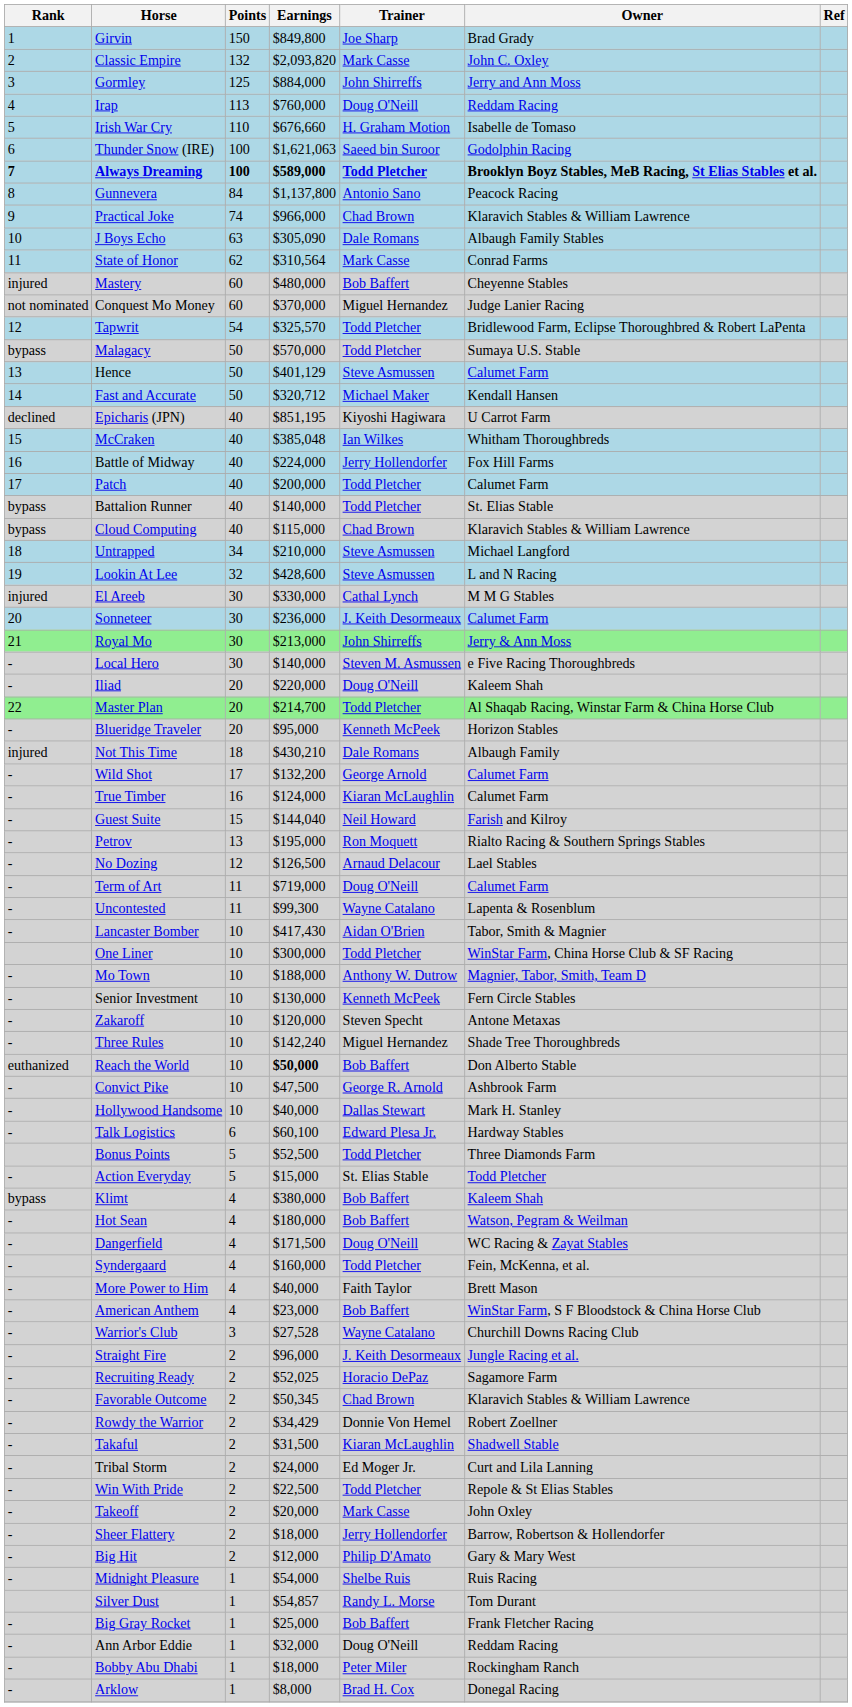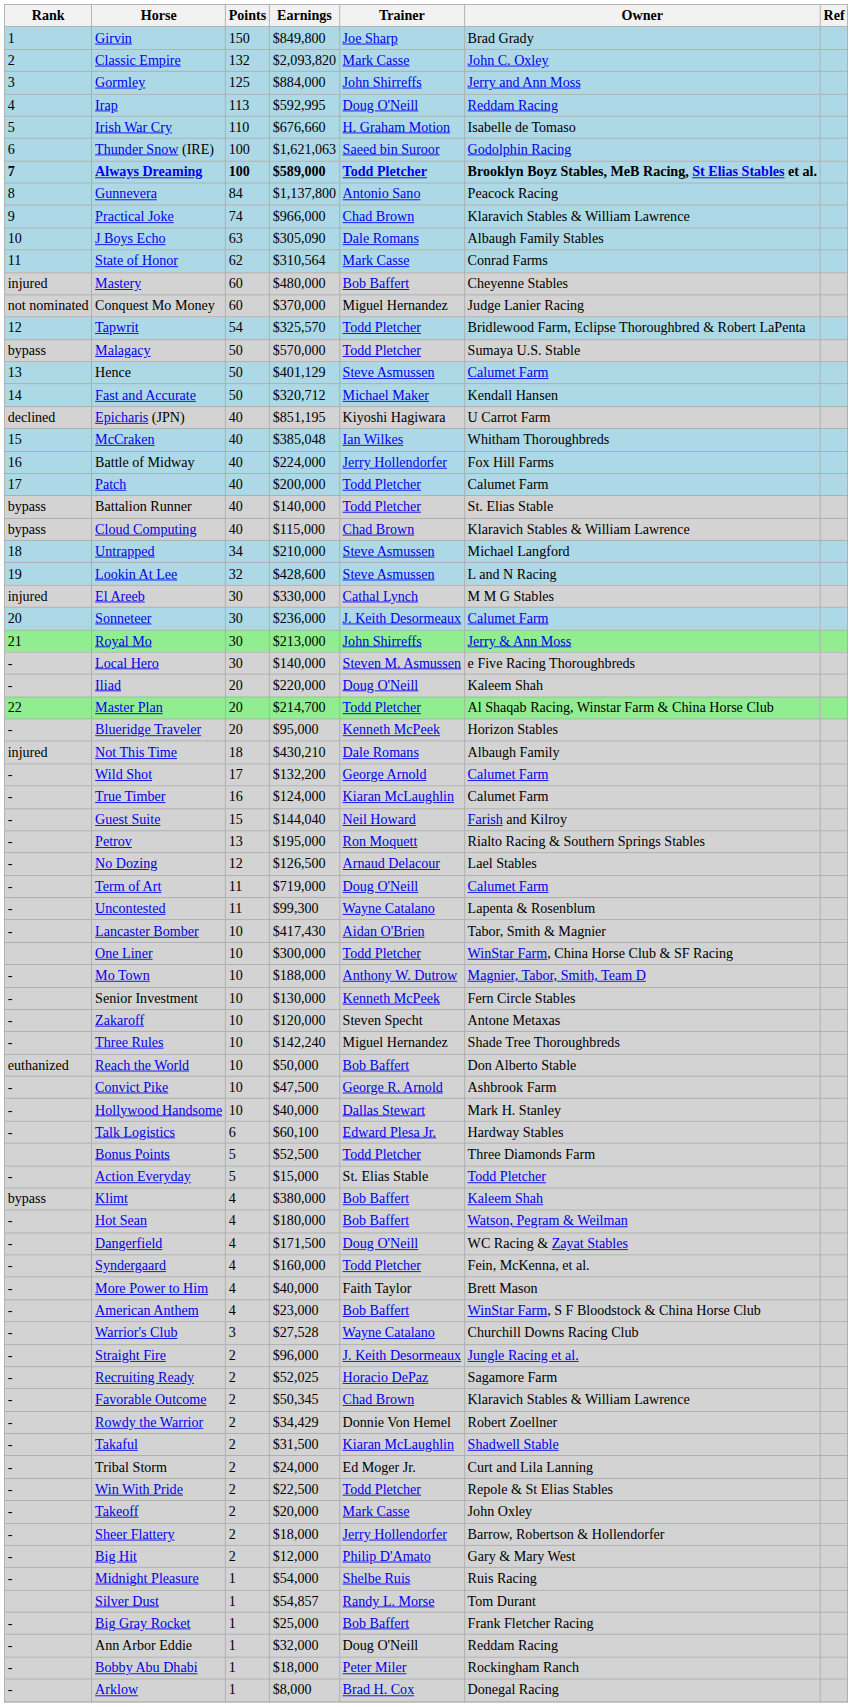 <table class="wikitable">
 <tr>
 <th>Rank</th>
 <th>Horse</th>
 <th>Points</th>
 <th>Earnings</th>
 <th>Trainer</th>
 <th>Owner</th>
 <th>Ref</th>
 </tr>
 <tr bgcolor="lightblue">
 <td>1</td>
 <td><a href='#'>Girvin</a></td>
 <td>150</td>
 <td>$849,800</td>
 <td><a href='#'>Joe Sharp</a></td>
 <td>Brad Grady</td>
 <td></td>
 </tr>
 <tr bgcolor="lightblue">
 <td>2</td>
 <td><a href='#'>Classic Empire</a></td>
 <td>132</td>
 <td>$2,093,820</td>
 <td><a href='#'>Mark Casse</a></td>
 <td><a href='#'>John C. Oxley</a></td>
 <td></td>
 </tr>
 <tr bgcolor="lightblue">
 <td>3</td>
 <td><a href='#'>Gormley</a></td>
 <td>125</td>
 <td>$884,000</td>
 <td><a href='#'>John Shirreffs</a></td>
 <td><a href='#'>Jerry and Ann Moss</a></td>
 <td></td>
 </tr>
 <tr bgcolor="lightblue">
 <td>4</td>
 <td><a href='#'>Irap</a></td>
 <td>113</td>
-<td>$760,000</td>
+<td>$592,995</td>
 <td><a href='#'>Doug O'Neill</a></td>
 <td><a href='#'>Reddam Racing</a></td>
 <td></td>
 </tr>
 <tr bgcolor="lightblue">
 <td>5</td>
 <td><a href='#'>Irish War Cry</a></td>
 <td>110</td>
 <td>$676,660</td>
 <td><a href='#'>H. Graham Motion</a></td>
 <td>Isabelle de Tomaso</td>
 <td></td>
 </tr>
 <tr bgcolor="lightblue">
 <td>6</td>
 <td><a href='#'>Thunder Snow</a> (IRE)</td>
 <td>100</td>
 <td>$1,621,063</td>
 <td><a href='#'>Saeed bin Suroor</a></td>
 <td><a href='#'>Godolphin Racing</a></td>
 <td></td>
 </tr>
 <tr bgcolor="lightblue">
 <td><strong>7</strong></td>
 <td><strong><a href='#'>Always Dreaming</a></strong></td>
 <td><strong>100</strong></td>
 <td><strong>$589,000</strong></td>
 <td><strong><a href='#'>Todd Pletcher</a></strong></td>
 <td><strong>Brooklyn Boyz Stables, MeB Racing, <a href='#'>St Elias Stables</a> et al.</strong></td>
 <td></td>
 </tr>
 <tr bgcolor="lightblue">
 <td>8</td>
 <td><a href='#'>Gunnevera</a></td>
 <td>84</td>
 <td>$1,137,800</td>
 <td><a href='#'>Antonio Sano</a></td>
 <td>Peacock Racing</td>
 <td></td>
 </tr>
 <tr bgcolor="lightblue">
 <td>9</td>
 <td><a href='#'>Practical Joke</a></td>
 <td>74</td>
 <td>$966,000</td>
 <td><a href='#'>Chad Brown</a></td>
 <td>Klaravich Stables & William Lawrence</td>
 <td></td>
 </tr>
 <tr bgcolor="lightblue">
 <td>10</td>
 <td><a href='#'>J Boys Echo</a></td>
 <td>63</td>
 <td>$305,090</td>
 <td><a href='#'>Dale Romans</a></td>
 <td>Albaugh Family Stables</td>
 <td></td>
 </tr>
 <tr bgcolor="lightblue">
 <td>11</td>
 <td><a href='#'>State of Honor</a></td>
 <td>62</td>
 <td>$310,564</td>
 <td><a href='#'>Mark Casse</a></td>
 <td>Conrad Farms</td>
 <td></td>
 </tr>
 <tr bgcolor="lightgray">
 <td>injured</td>
 <td><a href='#'>Mastery</a></td>
 <td>60</td>
 <td>$480,000</td>
 <td><a href='#'>Bob Baffert</a></td>
 <td>Cheyenne Stables</td>
 <td></td>
 </tr>
 <tr bgcolor="lightgray">
 <td>not nominated</td>
 <td>Conquest Mo Money</td>
 <td>60</td>
 <td>$370,000</td>
 <td>Miguel Hernandez</td>
 <td>Judge Lanier Racing</td>
 <td></td>
 </tr>
 <tr bgcolor="lightblue">
 <td>12</td>
 <td><a href='#'>Tapwrit</a></td>
 <td>54</td>
 <td>$325,570</td>
 <td><a href='#'>Todd Pletcher</a></td>
 <td>Bridlewood Farm, Eclipse Thoroughbred & Robert LaPenta</td>
 <td></td>
 </tr>
 <tr bgcolor="lightgray">
 <td>bypass</td>
 <td><a href='#'>Malagacy</a></td>
 <td>50</td>
 <td>$570,000</td>
 <td><a href='#'>Todd Pletcher</a></td>
 <td>Sumaya U.S. Stable</td>
 <td></td>
 </tr>
 <tr bgcolor="lightblue">
 <td>13</td>
 <td>Hence</td>
 <td>50</td>
 <td>$401,129</td>
 <td><a href='#'>Steve Asmussen</a></td>
 <td><a href='#'>Calumet Farm</a></td>
 <td></td>
 </tr>
 <tr bgcolor="lightblue">
 <td>14</td>
 <td><a href='#'>Fast and Accurate</a></td>
 <td>50</td>
 <td>$320,712</td>
 <td><a href='#'>Michael Maker</a></td>
 <td>Kendall Hansen</td>
 <td></td>
 </tr>
 <tr bgcolor="lightgray">
 <td>declined</td>
 <td><a href='#'>Epicharis</a> (JPN)</td>
 <td>40</td>
 <td>$851,195</td>
 <td>Kiyoshi Hagiwara</td>
 <td>U Carrot Farm</td>
 <td></td>
 </tr>
 <tr bgcolor="lightblue">
 <td>15</td>
 <td><a href='#'>McCraken</a></td>
 <td>40</td>
 <td>$385,048</td>
 <td><a href='#'>Ian Wilkes</a></td>
 <td>Whitham Thoroughbreds</td>
 <td></td>
 </tr>
 <tr bgcolor="lightblue">
 <td>16</td>
 <td>Battle of Midway</td>
 <td>40</td>
 <td>$224,000</td>
 <td><a href='#'>Jerry Hollendorfer</a></td>
 <td>Fox Hill Farms</td>
 <td></td>
 </tr>
 <tr bgcolor="lightblue">
 <td>17</td>
 <td><a href='#'>Patch</a></td>
 <td>40</td>
 <td>$200,000</td>
 <td><a href='#'>Todd Pletcher</a></td>
 <td>Calumet Farm</td>
 <td></td>
 </tr>
 <tr bgcolor="lightgray">
 <td>bypass</td>
 <td>Battalion Runner</td>
 <td>40</td>
 <td>$140,000</td>
 <td><a href='#'>Todd Pletcher</a></td>
 <td>St. Elias Stable</td>
 <td></td>
 </tr>
 <tr bgcolor="lightgray">
 <td>bypass</td>
 <td><a href='#'>Cloud Computing</a></td>
 <td>40</td>
 <td>$115,000</td>
 <td><a href='#'>Chad Brown</a></td>
 <td>Klaravich Stables & William Lawrence</td>
 <td></td>
 </tr>
 <tr bgcolor="lightblue">
 <td>18</td>
 <td><a href='#'>Untrapped</a></td>
 <td>34</td>
 <td>$210,000</td>
 <td><a href='#'>Steve Asmussen</a></td>
 <td>Michael Langford</td>
 <td></td>
 </tr>
 <tr bgcolor="lightblue">
 <td>19</td>
 <td><a href='#'>Lookin At Lee</a></td>
 <td>32</td>
 <td>$428,600</td>
 <td><a href='#'>Steve Asmussen</a></td>
 <td>L and N Racing</td>
 <td></td>
 </tr>
 <tr bgcolor="lightgray">
 <td>injured</td>
 <td><a href='#'>El Areeb</a></td>
 <td>30</td>
 <td>$330,000</td>
 <td><a href='#'>Cathal Lynch</a></td>
 <td>M M G Stables</td>
 <td></td>
 </tr>
 <tr bgcolor="lightblue">
 <td>20</td>
 <td><a href='#'>Sonneteer</a></td>
 <td>30</td>
 <td>$236,000</td>
 <td><a href='#'>J. Keith Desormeaux</a></td>
 <td><a href='#'>Calumet Farm</a></td>
 <td></td>
 </tr>
 <tr bgcolor="lightgreen">
 <td>21</td>
 <td><a href='#'>Royal Mo</a></td>
 <td>30</td>
 <td>$213,000</td>
 <td><a href='#'>John Shirreffs</a></td>
 <td><a href='#'>Jerry & Ann Moss</a></td>
 <td></td>
 </tr>
 <tr bgcolor="lightgray">
 <td>-</td>
 <td><a href='#'>Local Hero</a></td>
 <td>30</td>
 <td>$140,000</td>
 <td><a href='#'>Steven M. Asmussen</a></td>
 <td>e Five Racing Thoroughbreds</td>
 <td></td>
 </tr>
 <tr bgcolor="lightgray">
 <td>-</td>
 <td><a href='#'>Iliad</a></td>
 <td>20</td>
 <td>$220,000</td>
 <td><a href='#'>Doug O'Neill</a></td>
 <td>Kaleem Shah</td>
 <td></td>
 </tr>
 <tr bgcolor="lightgreen">
 <td>22</td>
 <td><a href='#'>Master Plan</a></td>
 <td>20</td>
 <td>$214,700</td>
 <td><a href='#'>Todd Pletcher</a></td>
 <td>Al Shaqab Racing, Winstar Farm & China Horse Club</td>
 <td></td>
 </tr>
 <tr bgcolor="lightgray">
 <td>-</td>
 <td><a href='#'>Blueridge Traveler</a></td>
 <td>20</td>
 <td>$95,000</td>
 <td><a href='#'>Kenneth McPeek</a></td>
 <td>Horizon Stables</td>
 <td></td>
 </tr>
 <tr bgcolor="lightgray">
 <td>injured</td>
 <td><a href='#'>Not This Time</a></td>
 <td>18</td>
 <td>$430,210</td>
 <td><a href='#'>Dale Romans</a></td>
 <td>Albaugh Family</td>
 <td></td>
 </tr>
 <tr bgcolor="lightgray">
 <td>-</td>
 <td><a href='#'>Wild Shot</a></td>
 <td>17</td>
 <td>$132,200</td>
 <td><a href='#'>George Arnold</a></td>
 <td><a href='#'>Calumet Farm</a></td>
 <td></td>
 </tr>
 <tr bgcolor="lightgray">
 <td>-</td>
 <td><a href='#'>True Timber</a></td>
 <td>16</td>
 <td>$124,000</td>
 <td><a href='#'>Kiaran McLaughlin</a></td>
 <td>Calumet Farm</td>
 <td></td>
 </tr>
 <tr bgcolor="lightgray">
 <td>-</td>
 <td><a href='#'>Guest Suite</a></td>
 <td>15</td>
 <td>$144,040</td>
 <td><a href='#'>Neil Howard</a></td>
 <td><a href='#'>Farish</a> and Kilroy</td>
 <td></td>
 </tr>
 <tr bgcolor="lightgray">
 <td>-</td>
 <td><a href='#'>Petrov</a></td>
 <td>13</td>
 <td>$195,000</td>
 <td><a href='#'>Ron Moquett</a></td>
 <td>Rialto Racing & Southern Springs Stables</td>
 <td></td>
 </tr>
 <tr bgcolor="lightgray">
 <td>-</td>
 <td><a href='#'>No Dozing</a></td>
 <td>12</td>
 <td>$126,500</td>
 <td><a href='#'>Arnaud Delacour</a></td>
 <td>Lael Stables</td>
 <td></td>
 </tr>
 <tr bgcolor="lightgray">
 <td>-</td>
 <td><a href='#'>Term of Art</a></td>
 <td>11</td>
 <td>$719,000</td>
 <td><a href='#'>Doug O'Neill</a></td>
 <td><a href='#'>Calumet Farm</a></td>
 <td></td>
 </tr>
 <tr bgcolor="lightgray">
 <td>-</td>
 <td><a href='#'>Uncontested</a></td>
 <td>11</td>
 <td>$99,300</td>
 <td><a href='#'>Wayne Catalano</a></td>
 <td>Lapenta & Rosenblum</td>
 <td></td>
 </tr>
 <tr bgcolor="lightgray">
 <td>-</td>
 <td><a href='#'>Lancaster Bomber</a></td>
 <td>10</td>
 <td>$417,430</td>
 <td><a href='#'>Aidan O'Brien</a></td>
 <td>Tabor, Smith & Magnier</td>
 <td></td>
 </tr>
 <tr bgcolor="lightgray">
 <td></td>
 <td><a href='#'>One Liner</a></td>
 <td>10</td>
 <td>$300,000</td>
 <td><a href='#'>Todd Pletcher</a></td>
 <td><a href='#'>WinStar Farm</a>, China Horse Club & SF Racing</td>
 <td></td>
 </tr>
 <tr bgcolor="lightgray">
 <td>-</td>
 <td><a href='#'>Mo Town</a></td>
 <td>10</td>
 <td>$188,000</td>
 <td><a href='#'>Anthony W. Dutrow</a></td>
 <td><a href='#'>Magnier, Tabor, Smith, Team D</a></td>
 <td></td>
 </tr>
 <tr bgcolor="lightgray">
 <td>-</td>
 <td>Senior Investment</td>
 <td>10</td>
 <td>$130,000</td>
 <td><a href='#'>Kenneth McPeek</a></td>
 <td>Fern Circle Stables</td>
 <td></td>
 </tr>
 <tr bgcolor="lightgray">
 <td>-</td>
 <td><a href='#'>Zakaroff</a></td>
 <td>10</td>
 <td>$120,000</td>
 <td>Steven Specht</td>
 <td>Antone Metaxas</td>
 <td></td>
 </tr>
 <tr bgcolor="lightgray">
 <td>-</td>
 <td><a href='#'>Three Rules</a></td>
 <td>10</td>
 <td>$142,240</td>
 <td>Miguel Hernandez</td>
 <td>Shade Tree Thoroughbreds</td>
 <td></td>
 </tr>
 <tr bgcolor="lightgray">
 <td>euthanized</td>
 <td><a href='#'>Reach the World</a></td>
 <td>10</td>
-<td><strong>$50,000</strong></td>
+<td>$50,000</td>
 <td><a href='#'>Bob Baffert</a></td>
 <td>Don Alberto Stable</td>
 <td></td>
 </tr>
 <tr bgcolor="lightgray">
 <td>-</td>
 <td><a href='#'>Convict Pike</a></td>
 <td>10</td>
 <td>$47,500</td>
 <td><a href='#'>George R. Arnold</a></td>
 <td>Ashbrook Farm</td>
 <td></td>
 </tr>
 <tr bgcolor="lightgray">
 <td>-</td>
 <td><a href='#'>Hollywood Handsome</a></td>
 <td>10</td>
 <td>$40,000</td>
 <td><a href='#'>Dallas Stewart</a></td>
 <td>Mark H. Stanley</td>
 <td></td>
 </tr>
 <tr bgcolor="lightgray">
 <td>-</td>
 <td><a href='#'>Talk Logistics</a></td>
 <td>6</td>
 <td>$60,100</td>
 <td><a href='#'>Edward Plesa Jr.</a></td>
 <td>Hardway Stables</td>
 <td></td>
 </tr>
 <tr bgcolor="lightgray">
 <td></td>
 <td><a href='#'>Bonus Points</a></td>
 <td>5</td>
 <td>$52,500</td>
 <td><a href='#'>Todd Pletcher</a></td>
 <td>Three Diamonds Farm</td>
 <td></td>
 </tr>
 <tr bgcolor="lightgray">
 <td>-</td>
 <td><a href='#'>Action Everyday</a></td>
 <td>5</td>
 <td>$15,000</td>
 <td>St. Elias Stable</td>
 <td><a href='#'>Todd Pletcher</a></td>
 <td></td>
 </tr>
 <tr bgcolor="lightgray">
 <td>bypass</td>
 <td><a href='#'>Klimt</a></td>
 <td>4</td>
 <td>$380,000</td>
 <td><a href='#'>Bob Baffert</a></td>
 <td><a href='#'>Kaleem Shah</a></td>
 <td></td>
 </tr>
 <tr bgcolor="lightgray">
 <td>-</td>
 <td><a href='#'>Hot Sean</a></td>
 <td>4</td>
 <td>$180,000</td>
 <td><a href='#'>Bob Baffert</a></td>
 <td><a href='#'>Watson, Pegram & Weilman</a></td>
 <td></td>
 </tr>
 <tr bgcolor="lightgray">
 <td>-</td>
 <td><a href='#'>Dangerfield</a></td>
 <td>4</td>
 <td>$171,500</td>
 <td><a href='#'>Doug O'Neill</a></td>
 <td>WC Racing & <a href='#'>Zayat Stables</a></td>
 <td></td>
 </tr>
 <tr bgcolor="lightgray">
 <td>-</td>
 <td><a href='#'>Syndergaard</a></td>
 <td>4</td>
 <td>$160,000</td>
 <td><a href='#'>Todd Pletcher</a></td>
 <td>Fein, McKenna, et al.</td>
 <td></td>
 </tr>
 <tr bgcolor="lightgray">
 <td>-</td>
 <td><a href='#'>More Power to Him</a></td>
 <td>4</td>
 <td>$40,000</td>
 <td>Faith Taylor</td>
 <td>Brett Mason</td>
 <td></td>
 </tr>
 <tr bgcolor="lightgray">
 <td>-</td>
 <td><a href='#'>American Anthem</a></td>
 <td>4</td>
 <td>$23,000</td>
 <td><a href='#'>Bob Baffert</a></td>
 <td><a href='#'>WinStar Farm</a>, S F Bloodstock & China Horse Club</td>
 <td></td>
 </tr>
 <tr bgcolor="lightgray">
 <td>-</td>
 <td><a href='#'>Warrior's Club</a></td>
 <td>3</td>
 <td>$27,528</td>
 <td><a href='#'>Wayne Catalano</a></td>
 <td>Churchill Downs Racing Club</td>
 <td></td>
 </tr>
 <tr bgcolor="lightgray">
 <td>-</td>
 <td><a href='#'>Straight Fire</a></td>
 <td>2</td>
 <td>$96,000</td>
 <td><a href='#'>J. Keith Desormeaux</a></td>
 <td><a href='#'>Jungle Racing et al.</a></td>
 <td></td>
 </tr>
 <tr bgcolor="lightgray">
 <td>-</td>
 <td><a href='#'>Recruiting Ready</a></td>
 <td>2</td>
 <td>$52,025</td>
 <td><a href='#'>Horacio DePaz</a></td>
 <td>Sagamore Farm</td>
 <td></td>
 </tr>
 <tr bgcolor="lightgray">
 <td>-</td>
 <td><a href='#'>Favorable Outcome</a></td>
 <td>2</td>
 <td>$50,345</td>
 <td><a href='#'>Chad Brown</a></td>
 <td>Klaravich Stables & William Lawrence</td>
 <td></td>
 </tr>
 <tr bgcolor="lightgray">
 <td>-</td>
 <td><a href='#'>Rowdy the Warrior</a></td>
 <td>2</td>
 <td>$34,429</td>
 <td>Donnie Von Hemel</td>
 <td>Robert Zoellner</td>
 <td></td>
 </tr>
 <tr bgcolor="lightgray">
 <td>-</td>
 <td><a href='#'>Takaful</a></td>
 <td>2</td>
 <td>$31,500</td>
 <td><a href='#'>Kiaran McLaughlin</a></td>
 <td><a href='#'>Shadwell Stable</a></td>
 <td></td>
 </tr>
 <tr bgcolor="lightgray">
 <td>-</td>
 <td>Tribal Storm</td>
 <td>2</td>
 <td>$24,000</td>
 <td>Ed Moger Jr.</td>
 <td>Curt and Lila Lanning</td>
 <td></td>
 </tr>
 <tr bgcolor="lightgray">
 <td>-</td>
 <td><a href='#'>Win With Pride</a></td>
 <td>2</td>
 <td>$22,500</td>
 <td><a href='#'>Todd Pletcher</a></td>
 <td>Repole & St Elias Stables</td>
 <td></td>
 </tr>
 <tr bgcolor="lightgray">
 <td>-</td>
 <td><a href='#'>Takeoff</a></td>
 <td>2</td>
 <td>$20,000</td>
 <td><a href='#'>Mark Casse</a></td>
 <td>John Oxley</td>
 <td></td>
 </tr>
 <tr bgcolor="lightgray">
 <td>-</td>
 <td><a href='#'>Sheer Flattery</a></td>
 <td>2</td>
 <td>$18,000</td>
 <td><a href='#'>Jerry Hollendorfer</a></td>
 <td>Barrow, Robertson & Hollendorfer</td>
 <td></td>
 </tr>
 <tr bgcolor="lightgray">
 <td>-</td>
 <td><a href='#'>Big Hit</a></td>
 <td>2</td>
 <td>$12,000</td>
 <td><a href='#'>Philip D'Amato</a></td>
 <td>Gary & Mary West</td>
 <td></td>
 </tr>
 <tr bgcolor="lightgray">
 <td>-</td>
 <td><a href='#'>Midnight Pleasure</a></td>
 <td>1</td>
 <td>$54,000</td>
 <td><a href='#'>Shelbe Ruis</a></td>
 <td>Ruis Racing</td>
 <td></td>
 </tr>
 <tr bgcolor="lightgray">
 <td></td>
 <td><a href='#'>Silver Dust</a></td>
 <td>1</td>
 <td>$54,857</td>
 <td><a href='#'>Randy L. Morse</a></td>
 <td>Tom Durant</td>
 <td></td>
 </tr>
 <tr bgcolor="lightgray">
 <td>-</td>
 <td><a href='#'>Big Gray Rocket</a></td>
 <td>1</td>
 <td>$25,000</td>
 <td><a href='#'>Bob Baffert</a></td>
 <td>Frank Fletcher Racing</td>
 <td></td>
 </tr>
 <tr bgcolor="lightgray">
 <td>-</td>
 <td>Ann Arbor Eddie</td>
 <td>1</td>
 <td>$32,000</td>
 <td>Doug O'Neill</td>
 <td>Reddam Racing</td>
 <td></td>
 </tr>
 <tr bgcolor="lightgray">
 <td>-</td>
 <td><a href='#'>Bobby Abu Dhabi</a></td>
 <td>1</td>
 <td>$18,000</td>
 <td><a href='#'>Peter Miler</a></td>
 <td>Rockingham Ranch</td>
 <td></td>
 </tr>
 <tr bgcolor="lightgray">
 <td>-</td>
 <td><a href='#'>Arklow</a></td>
 <td>1</td>
 <td>$8,000</td>
 <td><a href='#'>Brad H. Cox</a></td>
 <td>Donegal Racing</td>
 <td></td>
 </tr>
 <tr>
 </tr>
 </table>
